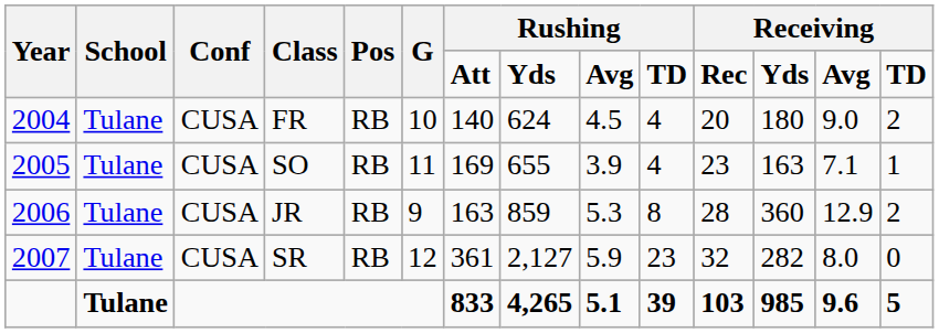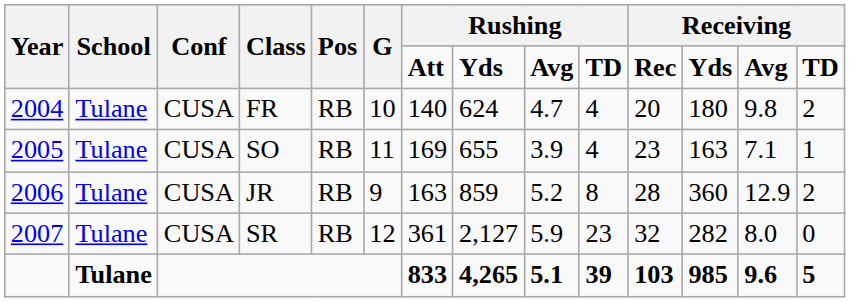 <table class="wikitable">
 <tr>
 <th rowspan="2">Year</th>
 <th rowspan="2">School</th>
 <th rowspan="2">Conf</th>
 <th rowspan="2">Class</th>
 <th rowspan="2">Pos</th>
 <th rowspan="2">G</th>
 <th colspan="4" style="text-align: center; font-weight:bold;">Rushing</th>
 <th colspan="4" style="text-align: center; font-weight:bold;">Receiving</th>
 </tr>
 <tr>
 <td style="font-weight:bold;">Att</td>
 <td style="font-weight:bold;">Yds</td>
 <td style="font-weight:bold;">Avg</td>
 <td style="font-weight:bold;">TD</td>
 <td style="font-weight:bold;">Rec</td>
 <td style="font-weight:bold;">Yds</td>
 <td style="font-weight:bold;">Avg</td>
 <td style="font-weight:bold;">TD</td>
 </tr>
 <tr>
 <td><a href='#'>2004</a></td>
 <td><a href='#'>Tulane</a></td>
 <td>CUSA</td>
 <td>FR</td>
 <td>RB</td>
 <td>10</td>
 <td>140</td>
 <td>624</td>
-<td>4.5</td>
+<td>4.7</td>
 <td>4</td>
 <td>20</td>
 <td>180</td>
-<td>9.0</td>
+<td>9.8</td>
 <td>2</td>
 </tr>
 <tr>
 <td><a href='#'>2005</a></td>
 <td><a href='#'>Tulane</a></td>
 <td>CUSA</td>
 <td>SO</td>
 <td>RB</td>
 <td>11</td>
 <td>169</td>
 <td>655</td>
 <td>3.9</td>
 <td>4</td>
 <td>23</td>
 <td>163</td>
 <td>7.1</td>
 <td>1</td>
 </tr>
 <tr>
 <td><a href='#'>2006</a></td>
 <td><a href='#'>Tulane</a></td>
 <td>CUSA</td>
 <td>JR</td>
 <td>RB</td>
 <td>9</td>
 <td>163</td>
 <td>859</td>
-<td>5.3</td>
+<td>5.2</td>
 <td>8</td>
 <td>28</td>
 <td>360</td>
 <td>12.9</td>
 <td>2</td>
 </tr>
 <tr>
 <td><a href='#'>2007</a></td>
 <td><a href='#'>Tulane</a></td>
 <td>CUSA</td>
 <td>SR</td>
 <td>RB</td>
 <td>12</td>
 <td>361</td>
 <td>2,127</td>
 <td>5.9</td>
 <td>23</td>
 <td>32</td>
 <td>282</td>
 <td>8.0</td>
 <td>0</td>
 </tr>
 <tr>
 <td style="font-weight:bold;"></td>
 <td style="font-weight:bold;">Tulane</td>
 <td colspan="4" style="font-weight:bold;"></td>
 <td style="font-weight:bold;">833</td>
 <td style="font-weight:bold;">4,265</td>
 <td style="font-weight:bold;">5.1</td>
 <td style="font-weight:bold;">39</td>
 <td style="font-weight:bold;">103</td>
 <td style="font-weight:bold;">985</td>
 <td style="font-weight:bold;">9.6</td>
 <td style="font-weight:bold;">5</td>
 </tr>
 </table>
